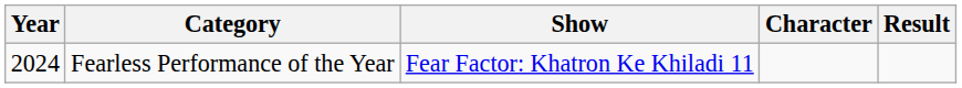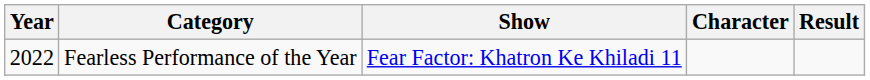 <table class="wikitable sortable">
 <tr>
 <th>Year</th>
 <th>Category</th>
 <th>Show</th>
 <th>Character</th>
 <th>Result</th>
 </tr>
 <tr>
-<td>2024</td>
+<td>2022</td>
 <td>Fearless Performance of the Year</td>
 <td><a href='#'>Fear Factor: Khatron Ke Khiladi 11</a></td>
 <td></td>
 <td></td>
 </tr>
 </table>
